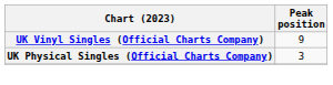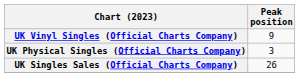 <table class="wikitable sortable plainrowheaders" style="text-align:center">
 <tr>
 <th scope="col">Chart (2023)</th>
 <th scope="col">Peak<br>position</th>
 </tr>
 <tr>
 <th scope="row"><a href='#'>UK Vinyl Singles</a> (<a href='#'>Official Charts Company</a>)</th>
 <td>9</td>
 </tr>
 <tr>
 <th scope="row">UK Physical Singles (<a href='#'>Official Charts Company</a>)</th>
 <td>3</td>
 </tr>
 <tr>
+<th scope="row">UK Singles Sales (<a href='#'>Official Charts Company</a>)</th>
+<td>26</td>
+</tr>
+<tr>
 </tr>
 </table>
